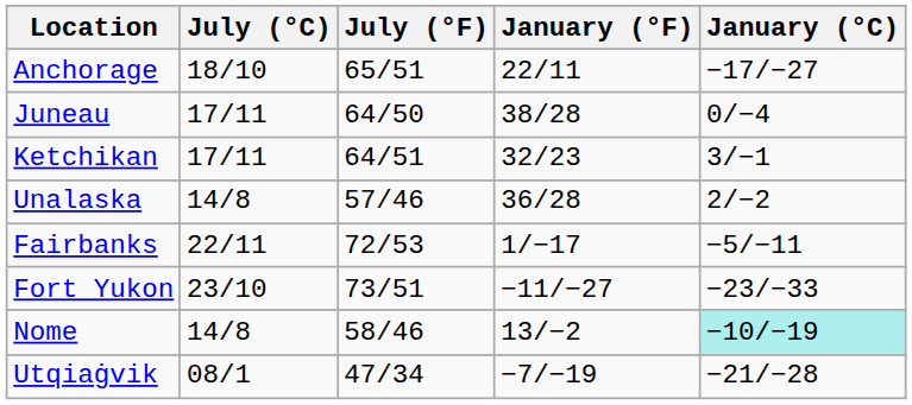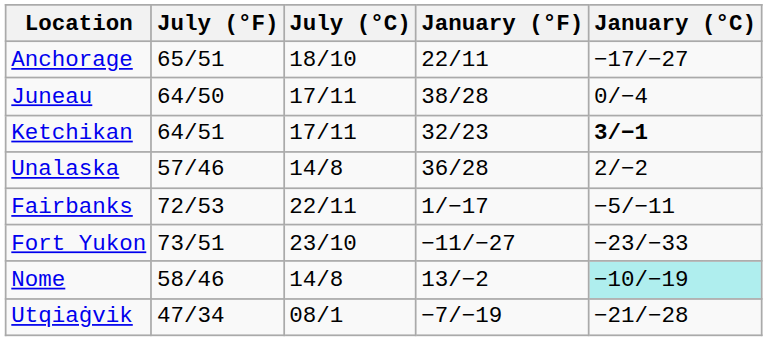 <table class="wikitable sortable" style="margin:auto;">
 <tr>
 <th>Location</th>
+<th>July (°F)</th>
 <th>July (°C)</th>
-<th>July (°F)</th>
 <th>January (°F)</th>
 <th>January (°C)</th>
 </tr>
 <tr>
 <td><a href='#'>Anchorage</a></td>
+<td>65/51</td>
 <td>18/10</td>
-<td>65/51</td>
 <td>22/11</td>
 <td>−17/−27</td>
 </tr>
 <tr>
 <td><a href='#'>Juneau</a></td>
+<td>64/50</td>
 <td>17/11</td>
-<td>64/50</td>
 <td>38/28</td>
 <td>0/−4</td>
 </tr>
 <tr>
 <td><a href='#'>Ketchikan</a></td>
+<td>64/51</td>
 <td>17/11</td>
-<td>64/51</td>
 <td>32/23</td>
-<td>3/−1</td>
+<td><strong>3/−1</strong></td>
 </tr>
 <tr>
 <td><a href='#'>Unalaska</a></td>
+<td>57/46</td>
 <td>14/8</td>
-<td>57/46</td>
 <td>36/28</td>
 <td>2/−2</td>
 </tr>
 <tr>
 <td><a href='#'>Fairbanks</a></td>
+<td>72/53</td>
 <td>22/11</td>
-<td>72/53</td>
 <td>1/−17</td>
 <td>−5/−11</td>
 </tr>
 <tr>
 <td><a href='#'>Fort Yukon</a></td>
+<td>73/51</td>
 <td>23/10</td>
-<td>73/51</td>
 <td>−11/−27</td>
 <td>−23/−33</td>
 </tr>
 <tr>
 <td><a href='#'>Nome</a></td>
+<td>58/46</td>
 <td>14/8</td>
-<td>58/46</td>
 <td>13/−2</td>
 <td style="background: paleturquoise;">−10/−19</td>
 </tr>
 <tr>
 <td><a href='#'>Utqiaġvik</a></td>
+<td>47/34</td>
 <td>08/1</td>
-<td>47/34</td>
 <td>−7/−19</td>
 <td>−21/−28</td>
 </tr>
 </table>
